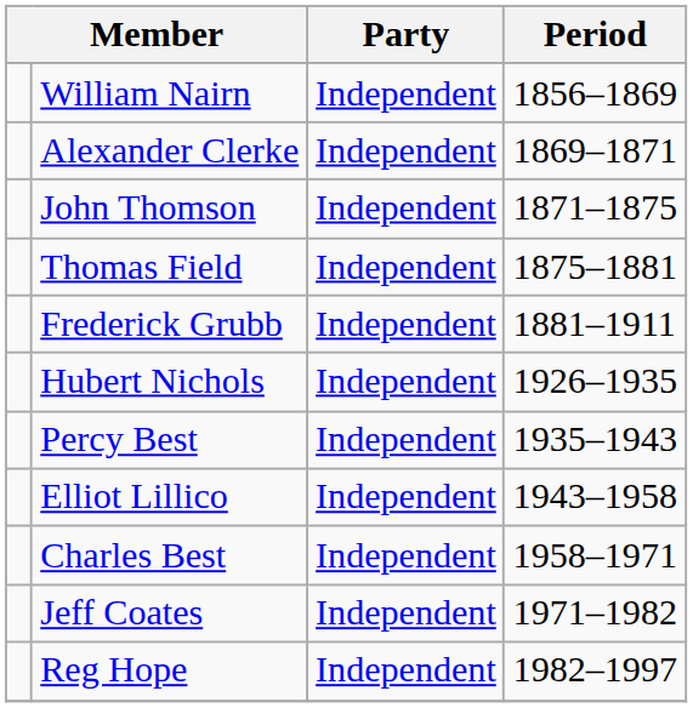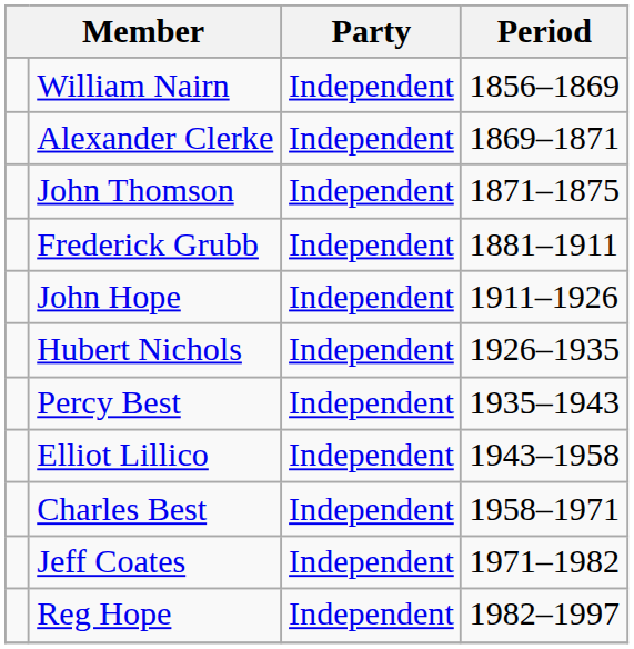 <table class="wikitable">
 <tr>
 <th colspan="2">Member</th>
 <th>Party</th>
 <th>Period</th>
 </tr>
 <tr>
 <td> </td>
 <td><a href='#'>William Nairn</a></td>
 <td><a href='#'>Independent</a></td>
 <td>1856–1869</td>
 </tr>
 <tr>
 <td> </td>
 <td><a href='#'>Alexander Clerke</a></td>
 <td><a href='#'>Independent</a></td>
 <td>1869–1871</td>
 </tr>
 <tr>
 <td> </td>
 <td><a href='#'>John Thomson</a></td>
 <td><a href='#'>Independent</a></td>
 <td>1871–1875</td>
 </tr>
 <tr>
 <td> </td>
-<td><a href='#'>Thomas Field</a></td>
+<td><a href='#'>Frederick Grubb</a></td>
 <td><a href='#'>Independent</a></td>
-<td>1875–1881</td>
+<td>1881–1911</td>
 </tr>
 <tr>
 <td> </td>
-<td><a href='#'>Frederick Grubb</a></td>
+<td><a href='#'>John Hope</a></td>
 <td><a href='#'>Independent</a></td>
-<td>1881–1911</td>
+<td>1911–1926</td>
 </tr>
 <tr>
 <td> </td>
 <td><a href='#'>Hubert Nichols</a></td>
 <td><a href='#'>Independent</a></td>
 <td>1926–1935</td>
 </tr>
 <tr>
 <td> </td>
 <td><a href='#'>Percy Best</a></td>
 <td><a href='#'>Independent</a></td>
 <td>1935–1943</td>
 </tr>
 <tr>
 <td> </td>
 <td><a href='#'>Elliot Lillico</a></td>
 <td><a href='#'>Independent</a></td>
 <td>1943–1958</td>
 </tr>
 <tr>
 <td> </td>
 <td><a href='#'>Charles Best</a></td>
 <td><a href='#'>Independent</a></td>
 <td>1958–1971</td>
 </tr>
 <tr>
 <td> </td>
 <td><a href='#'>Jeff Coates</a></td>
 <td><a href='#'>Independent</a></td>
 <td>1971–1982</td>
 </tr>
 <tr>
 <td> </td>
 <td><a href='#'>Reg Hope</a></td>
 <td><a href='#'>Independent</a></td>
 <td>1982–1997</td>
 </tr>
 <tr>
 </tr>
 </table>
